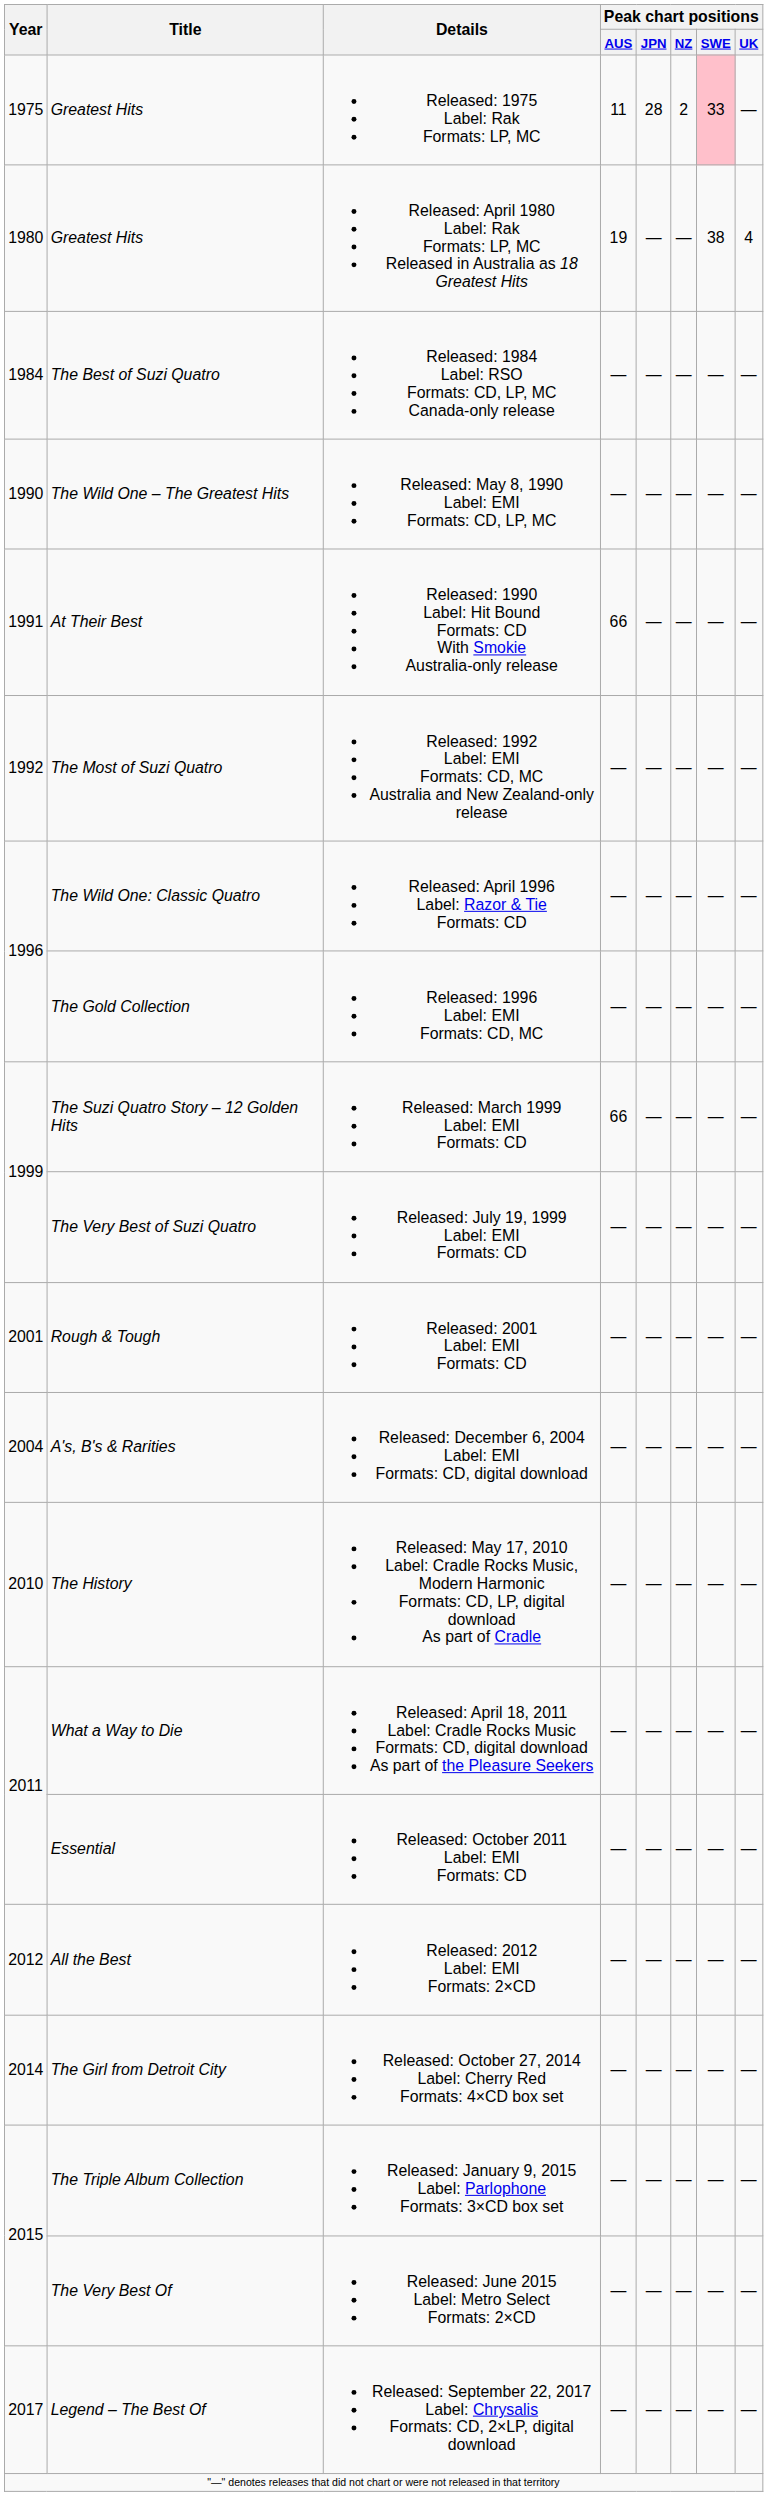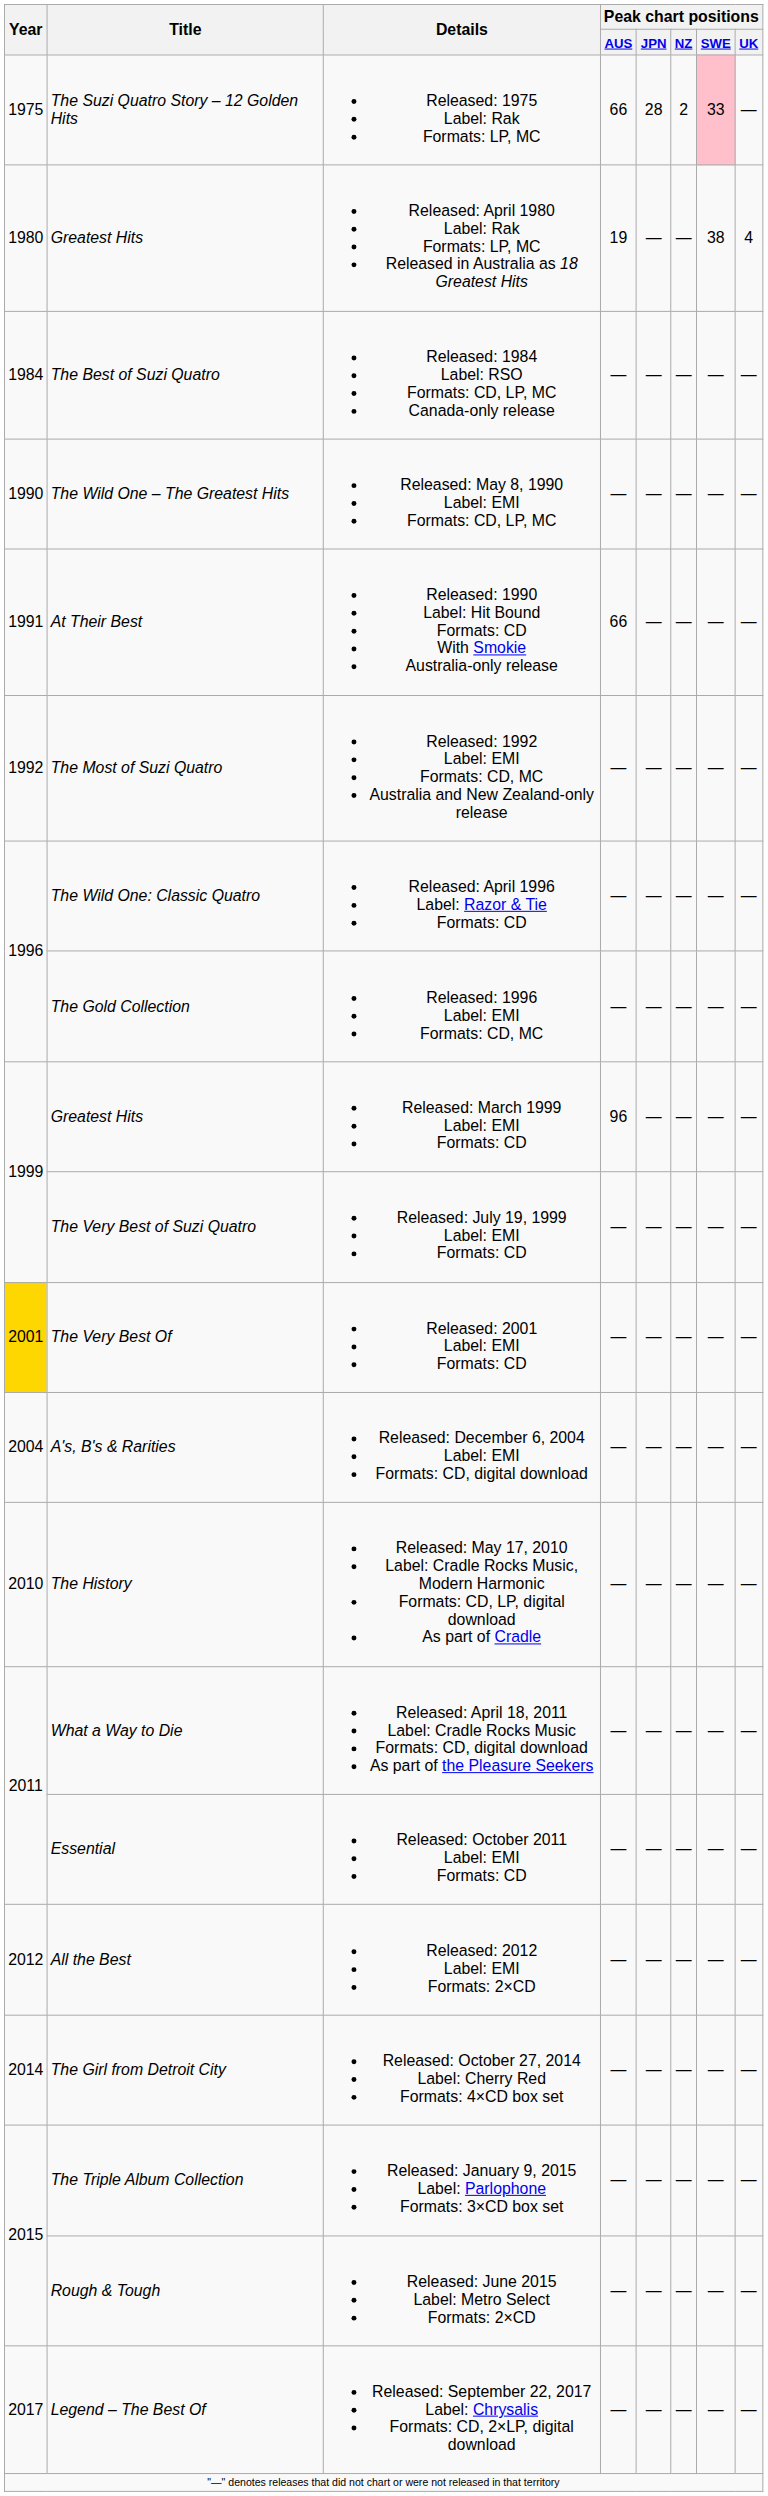 <table class="wikitable" style="text-align:center">
 <tr>
 <th rowspan="2">Year</th>
 <th rowspan="2" style="width:17em;">Title</th>
 <th rowspan="2" style="width:17em;">Details</th>
 <th colspan="5">Peak chart positions</th>
 </tr>
 <tr>
 <th><small><a href='#'>AUS</a></small><br></th>
 <th><small><a href='#'>JPN</a></small><br></th>
 <th><small><a href='#'>NZ</a></small><br></th>
 <th><small><a href='#'>SWE</a></small><br></th>
 <th><small><a href='#'>UK</a></small><br></th>
 </tr>
 <tr>
 <td>1975</td>
-<td align="left"><em>Greatest Hits</em></td>
+<td align="left"><em>The Suzi Quatro Story – 12 Golden Hits</em></td>
 <td><br><ul><li>Released: 1975</li><li>Label: Rak</li><li>Formats: LP, MC</li></ul></td>
-<td>11</td>
+<td>66</td>
 <td>28</td>
 <td>2</td>
 <td style="background: pink;">33</td>
 <td>—</td>
 </tr>
 <tr>
 <td>1980</td>
 <td align="left"><em>Greatest Hits</em></td>
 <td><br><ul><li>Released: April 1980</li><li>Label: Rak</li><li>Formats: LP, MC</li><li>Released in Australia as <em>18 Greatest Hits</em></li></ul></td>
 <td>19</td>
 <td>—</td>
 <td>—</td>
 <td>38</td>
 <td>4</td>
 </tr>
 <tr>
 <td>1984</td>
 <td align="left"><em>The Best of Suzi Quatro</em></td>
 <td><br><ul><li>Released: 1984</li><li>Label: RSO</li><li>Formats: CD, LP, MC</li><li>Canada-only release</li></ul></td>
 <td>—</td>
 <td>—</td>
 <td>—</td>
 <td>—</td>
 <td>—</td>
 </tr>
 <tr>
 <td>1990</td>
 <td align="left"><em>The Wild One – The Greatest Hits</em></td>
 <td><br><ul><li>Released: May 8, 1990</li><li>Label: EMI</li><li>Formats: CD, LP, MC</li></ul></td>
 <td>—</td>
 <td>—</td>
 <td>—</td>
 <td>—</td>
 <td>—</td>
 </tr>
 <tr>
 <td>1991</td>
 <td align="left"><em>At Their Best</em></td>
 <td><br><ul><li>Released: 1990</li><li>Label: Hit Bound</li><li>Formats: CD</li><li>With <a href='#'>Smokie</a></li><li>Australia-only release</li></ul></td>
 <td>66</td>
 <td>—</td>
 <td>—</td>
 <td>—</td>
 <td>—</td>
 </tr>
 <tr>
 <td>1992</td>
 <td align="left"><em>The Most of Suzi Quatro</em></td>
 <td><br><ul><li>Released: 1992</li><li>Label: EMI</li><li>Formats: CD, MC</li><li>Australia and New Zealand-only release</li></ul></td>
 <td>—</td>
 <td>—</td>
 <td>—</td>
 <td>—</td>
 <td>—</td>
 </tr>
 <tr>
 <td rowspan="2">1996</td>
 <td align="left"><em>The Wild One: Classic Quatro</em></td>
 <td><br><ul><li>Released: April 1996</li><li>Label: <a href='#'>Razor & Tie</a></li><li>Formats: CD</li></ul></td>
 <td>—</td>
 <td>—</td>
 <td>—</td>
 <td>—</td>
 <td>—</td>
 </tr>
 <tr>
 <td align="left"><em>The Gold Collection</em></td>
 <td><br><ul><li>Released: 1996</li><li>Label: EMI</li><li>Formats: CD, MC</li></ul></td>
 <td>—</td>
 <td>—</td>
 <td>—</td>
 <td>—</td>
 <td>—</td>
 </tr>
 <tr>
 <td rowspan="2">1999</td>
-<td align="left"><em>The Suzi Quatro Story – 12 Golden Hits</em></td>
+<td align="left"><em>Greatest Hits</em></td>
 <td><br><ul><li>Released: March 1999</li><li>Label: EMI</li><li>Formats: CD</li></ul></td>
-<td>66</td>
+<td>96</td>
 <td>—</td>
 <td>—</td>
 <td>—</td>
 <td>—</td>
 </tr>
 <tr>
 <td align="left"><em>The Very Best of Suzi Quatro</em></td>
 <td><br><ul><li>Released: July 19, 1999</li><li>Label: EMI</li><li>Formats: CD</li></ul></td>
 <td>—</td>
 <td>—</td>
 <td>—</td>
 <td>—</td>
 <td>—</td>
 </tr>
 <tr>
-<td>2001</td>
-<td align="left"><em>Rough & Tough</em></td>
+<td style="background: gold;">2001</td>
+<td align="left"><em>The Very Best Of</em></td>
 <td><br><ul><li>Released: 2001</li><li>Label: EMI</li><li>Formats: CD</li></ul></td>
 <td>—</td>
 <td>—</td>
 <td>—</td>
 <td>—</td>
 <td>—</td>
 </tr>
 <tr>
 <td>2004</td>
 <td align="left"><em>A's, B's & Rarities</em></td>
 <td><br><ul><li>Released: December 6, 2004</li><li>Label: EMI</li><li>Formats: CD, digital download</li></ul></td>
 <td>—</td>
 <td>—</td>
 <td>—</td>
 <td>—</td>
 <td>—</td>
 </tr>
 <tr>
 <td>2010</td>
 <td align="left"><em>The History</em></td>
 <td><br><ul><li>Released: May 17, 2010</li><li>Label: Cradle Rocks Music, Modern Harmonic</li><li>Formats: CD, LP, digital download</li><li>As part of <a href='#'>Cradle</a></li></ul></td>
 <td>—</td>
 <td>—</td>
 <td>—</td>
 <td>—</td>
 <td>—</td>
 </tr>
 <tr>
 <td rowspan="2">2011</td>
 <td align="left"><em>What a Way to Die</em></td>
 <td><br><ul><li>Released: April 18, 2011</li><li>Label: Cradle Rocks Music</li><li>Formats: CD, digital download</li><li>As part of <a href='#'>the Pleasure Seekers</a></li></ul></td>
 <td>—</td>
 <td>—</td>
 <td>—</td>
 <td>—</td>
 <td>—</td>
 </tr>
 <tr>
 <td align="left"><em>Essential</em></td>
 <td><br><ul><li>Released: October 2011</li><li>Label: EMI</li><li>Formats: CD</li></ul></td>
 <td>—</td>
 <td>—</td>
 <td>—</td>
 <td>—</td>
 <td>—</td>
 </tr>
 <tr>
 <td>2012</td>
 <td align="left"><em>All the Best</em></td>
 <td><br><ul><li>Released: 2012</li><li>Label: EMI</li><li>Formats: 2×CD</li></ul></td>
 <td>—</td>
 <td>—</td>
 <td>—</td>
 <td>—</td>
 <td>—</td>
 </tr>
 <tr>
 <td>2014</td>
 <td align="left"><em>The Girl from Detroit City</em></td>
 <td><br><ul><li>Released: October 27, 2014</li><li>Label: Cherry Red</li><li>Formats: 4×CD box set</li></ul></td>
 <td>—</td>
 <td>—</td>
 <td>—</td>
 <td>—</td>
 <td>—</td>
 </tr>
 <tr>
 <td rowspan="2">2015</td>
 <td align="left"><em>The Triple Album Collection</em></td>
 <td><br><ul><li>Released: January 9, 2015</li><li>Label: <a href='#'>Parlophone</a></li><li>Formats: 3×CD box set</li></ul></td>
 <td>—</td>
 <td>—</td>
 <td>—</td>
 <td>—</td>
 <td>—</td>
 </tr>
 <tr>
-<td align="left"><em>The Very Best Of</em></td>
+<td align="left"><em>Rough & Tough</em></td>
 <td><br><ul><li>Released: June 2015</li><li>Label: Metro Select</li><li>Formats: 2×CD</li></ul></td>
 <td>—</td>
 <td>—</td>
 <td>—</td>
 <td>—</td>
 <td>—</td>
 </tr>
 <tr>
 <td>2017</td>
 <td align="left"><em>Legend – The Best Of</em></td>
 <td><br><ul><li>Released: September 22, 2017</li><li>Label: <a href='#'>Chrysalis</a></li><li>Formats: CD, 2×LP, digital download</li></ul></td>
 <td>—</td>
 <td>—</td>
 <td>—</td>
 <td>—</td>
 <td>—</td>
 </tr>
 <tr>
 <td colspan="8" style="font-size:8pt">"—" denotes releases that did not chart or were not released in that territory</td>
 </tr>
 </table>
